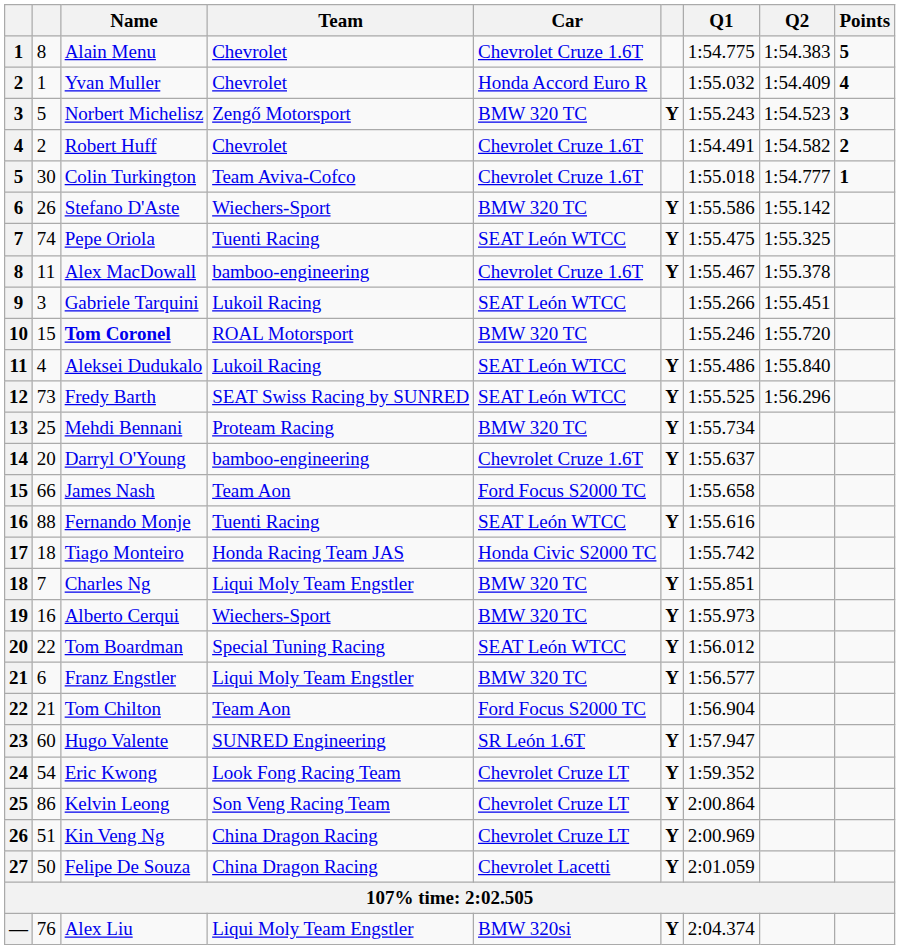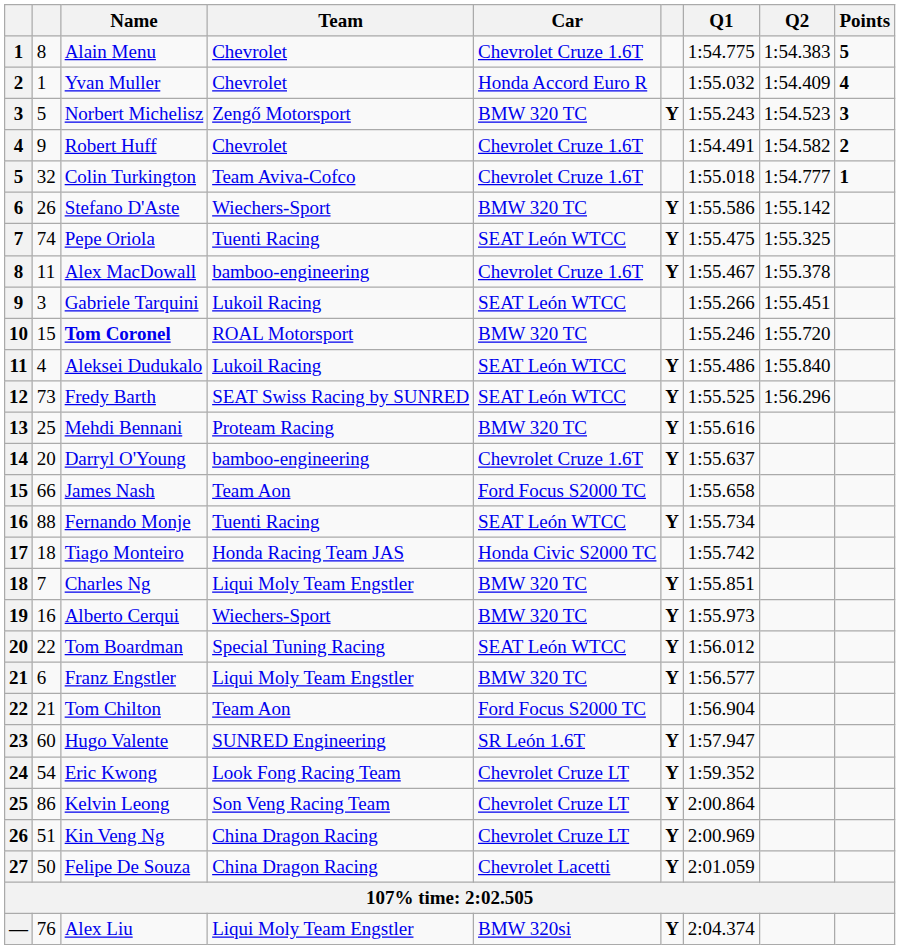 <table class="wikitable sortable" style="font-size: 95%;">
 <tr>
 <th></th>
 <th></th>
 <th>Name</th>
 <th>Team</th>
 <th>Car</th>
 <th></th>
 <th>Q1</th>
 <th>Q2</th>
 <th>Points</th>
 </tr>
 <tr>
 <th>1</th>
 <td>8</td>
 <td> <a href='#'>Alain Menu</a></td>
 <td><a href='#'>Chevrolet</a></td>
 <td><a href='#'>Chevrolet Cruze 1.6T</a></td>
 <td></td>
 <td>1:54.775</td>
 <td>1:54.383</td>
 <td><strong>5</strong></td>
 </tr>
 <tr>
 <th>2</th>
 <td>1</td>
 <td> <a href='#'>Yvan Muller</a></td>
 <td><a href='#'>Chevrolet</a></td>
 <td><a href='#'>Honda Accord Euro R</a></td>
 <td></td>
 <td>1:55.032</td>
 <td>1:54.409</td>
 <td><strong>4</strong></td>
 </tr>
 <tr>
 <th>3</th>
 <td>5</td>
 <td> <a href='#'>Norbert Michelisz</a></td>
 <td><a href='#'>Zengő Motorsport</a></td>
 <td><a href='#'>BMW 320 TC</a></td>
 <td align=center><strong><span>Y</span></strong></td>
 <td>1:55.243</td>
 <td>1:54.523</td>
 <td><strong>3</strong></td>
 </tr>
 <tr>
 <th>4</th>
-<td>2</td>
+<td>9</td>
 <td> <a href='#'>Robert Huff</a></td>
 <td><a href='#'>Chevrolet</a></td>
 <td><a href='#'>Chevrolet Cruze 1.6T</a></td>
 <td></td>
 <td>1:54.491</td>
 <td>1:54.582</td>
 <td><strong>2</strong></td>
 </tr>
 <tr>
 <th>5</th>
-<td>30</td>
+<td>32</td>
 <td> <a href='#'>Colin Turkington</a></td>
 <td><a href='#'>Team Aviva-Cofco</a></td>
 <td><a href='#'>Chevrolet Cruze 1.6T</a></td>
 <td></td>
 <td>1:55.018</td>
 <td>1:54.777</td>
 <td><strong>1</strong></td>
 </tr>
 <tr>
 <th>6</th>
 <td>26</td>
 <td> <a href='#'>Stefano D'Aste</a></td>
 <td><a href='#'>Wiechers-Sport</a></td>
 <td><a href='#'>BMW 320 TC</a></td>
 <td align=center><strong><span>Y</span></strong></td>
 <td>1:55.586</td>
 <td>1:55.142</td>
 <td></td>
 </tr>
 <tr>
 <th>7</th>
 <td>74</td>
 <td> <a href='#'>Pepe Oriola</a></td>
 <td><a href='#'>Tuenti Racing</a></td>
 <td><a href='#'>SEAT León WTCC</a></td>
 <td align=center><strong><span>Y</span></strong></td>
 <td>1:55.475</td>
 <td>1:55.325</td>
 <td></td>
 </tr>
 <tr>
 <th>8</th>
 <td>11</td>
 <td> <a href='#'>Alex MacDowall</a></td>
 <td><a href='#'>bamboo-engineering</a></td>
 <td><a href='#'>Chevrolet Cruze 1.6T</a></td>
 <td align=center><strong><span>Y</span></strong></td>
 <td>1:55.467</td>
 <td>1:55.378</td>
 <td></td>
 </tr>
 <tr>
 <th>9</th>
 <td>3</td>
 <td> <a href='#'>Gabriele Tarquini</a></td>
 <td><a href='#'>Lukoil Racing</a></td>
 <td><a href='#'>SEAT León WTCC</a></td>
 <td></td>
 <td>1:55.266</td>
 <td>1:55.451</td>
 <td></td>
 </tr>
 <tr>
 <th>10</th>
 <td>15</td>
 <td> <strong><a href='#'>Tom Coronel</a></strong></td>
 <td><a href='#'>ROAL Motorsport</a></td>
 <td><a href='#'>BMW 320 TC</a></td>
 <td></td>
 <td>1:55.246</td>
 <td>1:55.720</td>
 <td></td>
 </tr>
 <tr>
 <th>11</th>
 <td>4</td>
 <td> <a href='#'>Aleksei Dudukalo</a></td>
 <td><a href='#'>Lukoil Racing</a></td>
 <td><a href='#'>SEAT León WTCC</a></td>
 <td align=center><strong><span>Y</span></strong></td>
 <td>1:55.486</td>
 <td>1:55.840</td>
 <td></td>
 </tr>
 <tr>
 <th>12</th>
 <td>73</td>
 <td> <a href='#'>Fredy Barth</a></td>
 <td><a href='#'>SEAT Swiss Racing by SUNRED</a></td>
 <td><a href='#'>SEAT León WTCC</a></td>
 <td align=center><strong><span>Y</span></strong></td>
 <td>1:55.525</td>
 <td>1:56.296</td>
 <td></td>
 </tr>
 <tr>
 <th>13</th>
 <td>25</td>
 <td> <a href='#'>Mehdi Bennani</a></td>
 <td><a href='#'>Proteam Racing</a></td>
 <td><a href='#'>BMW 320 TC</a></td>
 <td align=center><strong><span>Y</span></strong></td>
-<td>1:55.734</td>
+<td>1:55.616</td>
 <td></td>
 <td></td>
 </tr>
 <tr>
 <th>14</th>
 <td>20</td>
 <td> <a href='#'>Darryl O'Young</a></td>
 <td><a href='#'>bamboo-engineering</a></td>
 <td><a href='#'>Chevrolet Cruze 1.6T</a></td>
 <td align=center><strong><span>Y</span></strong></td>
 <td>1:55.637</td>
 <td></td>
 <td></td>
 </tr>
 <tr>
 <th>15</th>
 <td>66</td>
 <td> <a href='#'>James Nash</a></td>
 <td><a href='#'>Team Aon</a></td>
 <td><a href='#'>Ford Focus S2000 TC</a></td>
 <td></td>
 <td>1:55.658</td>
 <td></td>
 <td></td>
 </tr>
 <tr>
 <th>16</th>
 <td>88</td>
 <td> <a href='#'>Fernando Monje</a></td>
 <td><a href='#'>Tuenti Racing</a></td>
 <td><a href='#'>SEAT León WTCC</a></td>
 <td align=center><strong><span>Y</span></strong></td>
-<td>1:55.616</td>
+<td>1:55.734</td>
 <td></td>
 <td></td>
 </tr>
 <tr>
 <th>17</th>
 <td>18</td>
 <td> <a href='#'>Tiago Monteiro</a></td>
 <td><a href='#'>Honda Racing Team JAS</a></td>
 <td><a href='#'>Honda Civic S2000 TC</a></td>
 <td></td>
 <td>1:55.742</td>
 <td></td>
 <td></td>
 </tr>
 <tr>
 <th>18</th>
 <td>7</td>
 <td> <a href='#'>Charles Ng</a></td>
 <td><a href='#'>Liqui Moly Team Engstler</a></td>
 <td><a href='#'>BMW 320 TC</a></td>
 <td align=center><strong><span>Y</span></strong></td>
 <td>1:55.851</td>
 <td></td>
 <td></td>
 </tr>
 <tr>
 <th>19</th>
 <td>16</td>
 <td> <a href='#'>Alberto Cerqui</a></td>
 <td><a href='#'>Wiechers-Sport</a></td>
 <td><a href='#'>BMW 320 TC</a></td>
 <td align=center><strong><span>Y</span></strong></td>
 <td>1:55.973</td>
 <td></td>
 <td></td>
 </tr>
 <tr>
 <th>20</th>
 <td>22</td>
 <td> <a href='#'>Tom Boardman</a></td>
 <td><a href='#'>Special Tuning Racing</a></td>
 <td><a href='#'>SEAT León WTCC</a></td>
 <td align=center><strong><span>Y</span></strong></td>
 <td>1:56.012</td>
 <td></td>
 <td></td>
 </tr>
 <tr>
 <th>21</th>
 <td>6</td>
 <td> <a href='#'>Franz Engstler</a></td>
 <td><a href='#'>Liqui Moly Team Engstler</a></td>
 <td><a href='#'>BMW 320 TC</a></td>
 <td align=center><strong><span>Y</span></strong></td>
 <td>1:56.577</td>
 <td></td>
 <td></td>
 </tr>
 <tr>
 <th>22</th>
 <td>21</td>
 <td> <a href='#'>Tom Chilton</a></td>
 <td><a href='#'>Team Aon</a></td>
 <td><a href='#'>Ford Focus S2000 TC</a></td>
 <td></td>
 <td>1:56.904</td>
 <td></td>
 <td></td>
 </tr>
 <tr>
 <th>23</th>
 <td>60</td>
 <td> <a href='#'>Hugo Valente</a></td>
 <td><a href='#'>SUNRED Engineering</a></td>
 <td><a href='#'>SR León 1.6T</a></td>
 <td align=center><strong><span>Y</span></strong></td>
 <td>1:57.947</td>
 <td></td>
 <td></td>
 </tr>
 <tr>
 <th>24</th>
 <td>54</td>
 <td> <a href='#'>Eric Kwong</a></td>
 <td><a href='#'>Look Fong Racing Team</a></td>
 <td><a href='#'>Chevrolet Cruze LT</a></td>
 <td align=center><strong><span>Y</span></strong></td>
 <td>1:59.352</td>
 <td></td>
 <td></td>
 </tr>
 <tr>
 <th>25</th>
 <td>86</td>
 <td> <a href='#'>Kelvin Leong</a></td>
 <td><a href='#'>Son Veng Racing Team</a></td>
 <td><a href='#'>Chevrolet Cruze LT</a></td>
 <td align=center><strong><span>Y</span></strong></td>
 <td>2:00.864</td>
 <td></td>
 <td></td>
 </tr>
 <tr>
 <th>26</th>
 <td>51</td>
 <td> <a href='#'>Kin Veng Ng</a></td>
 <td><a href='#'>China Dragon Racing</a></td>
 <td><a href='#'>Chevrolet Cruze LT</a></td>
 <td align=center><strong><span>Y</span></strong></td>
 <td>2:00.969</td>
 <td></td>
 <td></td>
 </tr>
 <tr>
 <th>27</th>
 <td>50</td>
 <td> <a href='#'>Felipe De Souza</a></td>
 <td><a href='#'>China Dragon Racing</a></td>
 <td><a href='#'>Chevrolet Lacetti</a></td>
 <td align=center><strong><span>Y</span></strong></td>
 <td>2:01.059</td>
 <td></td>
 <td></td>
 </tr>
 <tr>
 <th colspan=9>107% time: 2:02.505</th>
 </tr>
 <tr>
 <th>—</th>
 <td>76</td>
 <td> <a href='#'>Alex Liu</a></td>
 <td><a href='#'>Liqui Moly Team Engstler</a></td>
 <td><a href='#'>BMW 320si</a></td>
 <td align=center><strong><span>Y</span></strong></td>
 <td>2:04.374</td>
 <td></td>
 <td></td>
 </tr>
 </table>
